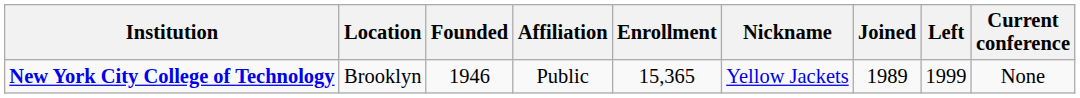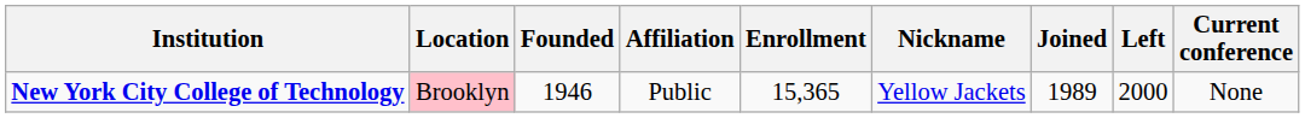 <table class="wikitable sortable" style="text-align:center;">
 <tr>
 <th>Institution</th>
 <th>Location</th>
 <th>Founded</th>
 <th>Affiliation</th>
 <th>Enrollment</th>
 <th>Nickname</th>
 <th>Joined</th>
 <th>Left</th>
 <th>Current<br>conference</th>
 </tr>
 <tr>
 <td><strong><a href='#'>New York City College of Technology</a></strong></td>
-<td>Brooklyn</td>
+<td style="background: pink;">Brooklyn</td>
 <td>1946</td>
 <td>Public</td>
 <td>15,365</td>
 <td><a href='#'>Yellow Jackets</a></td>
 <td>1989</td>
-<td>1999</td>
+<td>2000</td>
 <td>None</td>
 </tr>
 </table>
